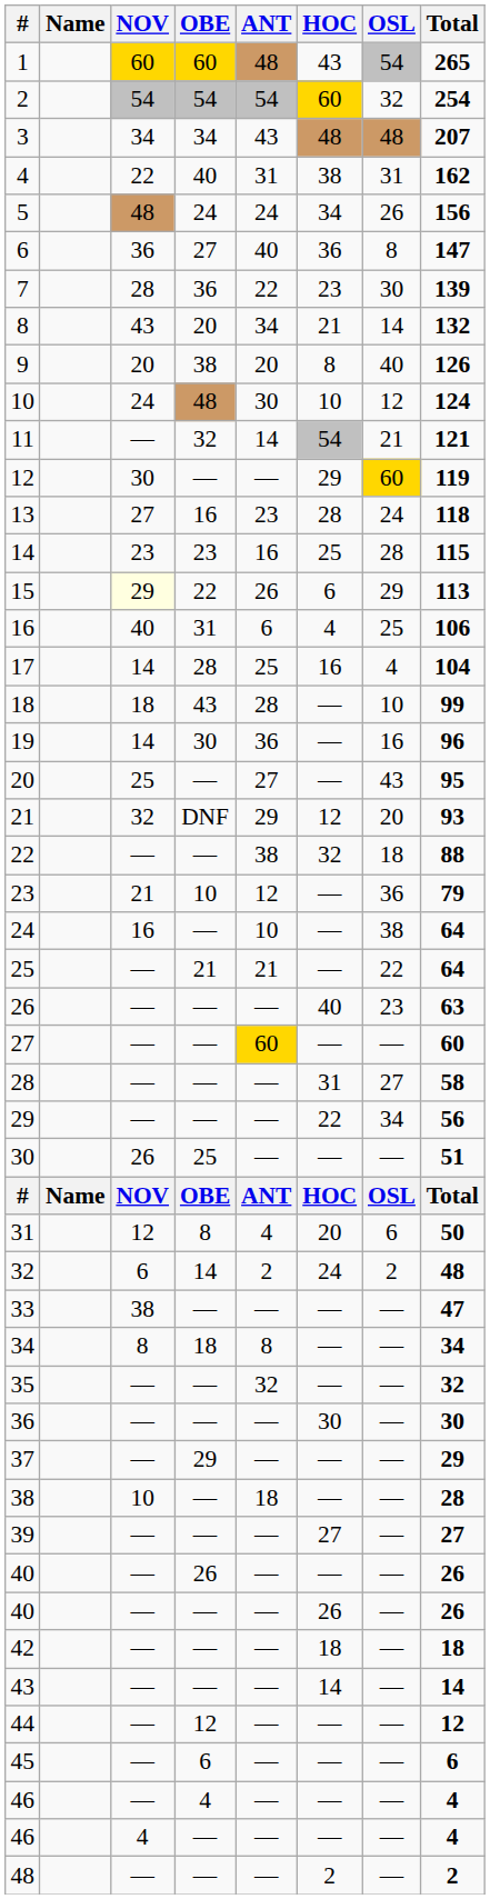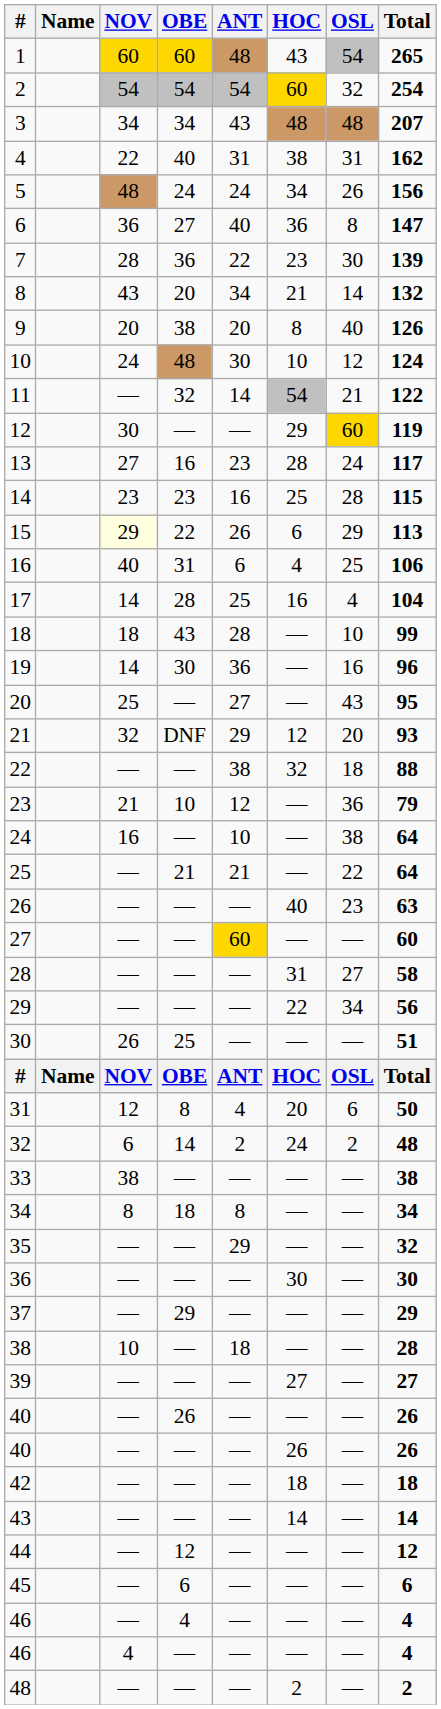 <table class="wikitable sortable" style="text-align:center;">
 <tr>
 <th>#</th>
 <th>Name</th>
 <th><a href='#'>NOV</a></th>
 <th><a href='#'>OBE</a></th>
 <th><a href='#'>ANT</a></th>
 <th><a href='#'>HOC</a></th>
 <th><a href='#'>OSL</a></th>
 <th><strong>Total</strong> </th>
 </tr>
 <tr>
 <td>1</td>
 <td align="left"></td>
 <td bgcolor="gold">60</td>
 <td bgcolor="gold">60</td>
 <td bgcolor="CC9966">48</td>
 <td>43</td>
 <td bgcolor="silver">54</td>
 <td><strong>265</strong></td>
 </tr>
 <tr>
 <td>2</td>
 <td align="left"></td>
 <td bgcolor="silver">54</td>
 <td bgcolor="silver">54</td>
 <td bgcolor="silver">54</td>
 <td bgcolor="gold">60</td>
 <td>32</td>
 <td><strong>254</strong></td>
 </tr>
 <tr>
 <td>3</td>
 <td align="left"></td>
 <td>34</td>
 <td>34</td>
 <td>43</td>
 <td bgcolor="CC9966">48</td>
 <td bgcolor="CC9966">48</td>
 <td><strong>207</strong></td>
 </tr>
 <tr>
 <td>4</td>
 <td align="left"></td>
 <td>22</td>
 <td>40</td>
 <td>31</td>
 <td>38</td>
 <td>31</td>
 <td><strong>162</strong></td>
 </tr>
 <tr>
 <td>5</td>
 <td align="left"></td>
 <td bgcolor="CC9966">48</td>
 <td>24</td>
 <td>24</td>
 <td>34</td>
 <td>26</td>
 <td><strong>156</strong></td>
 </tr>
 <tr>
 <td>6</td>
 <td align="left"></td>
 <td>36</td>
 <td>27</td>
 <td>40</td>
 <td>36</td>
 <td>8</td>
 <td><strong>147</strong></td>
 </tr>
 <tr>
 <td>7</td>
 <td align="left"></td>
 <td>28</td>
 <td>36</td>
 <td>22</td>
 <td>23</td>
 <td>30</td>
 <td><strong>139</strong></td>
 </tr>
 <tr>
 <td>8</td>
 <td align="left"></td>
 <td>43</td>
 <td>20</td>
 <td>34</td>
 <td>21</td>
 <td>14</td>
 <td><strong>132</strong></td>
 </tr>
 <tr>
 <td>9</td>
 <td align="left"></td>
 <td>20</td>
 <td>38</td>
 <td>20</td>
 <td>8</td>
 <td>40</td>
 <td><strong>126</strong></td>
 </tr>
 <tr>
 <td>10</td>
 <td align="left"></td>
 <td>24</td>
 <td bgcolor="CC9966">48</td>
 <td>30</td>
 <td>10</td>
 <td>12</td>
 <td><strong>124</strong></td>
 </tr>
 <tr>
 <td>11</td>
 <td align="left"></td>
 <td>—</td>
 <td>32</td>
 <td>14</td>
 <td bgcolor="silver">54</td>
 <td>21</td>
-<td><strong>121</strong></td>
+<td><strong>122</strong></td>
 </tr>
 <tr>
 <td>12</td>
 <td align="left"></td>
 <td>30</td>
 <td>—</td>
 <td>—</td>
 <td>29</td>
 <td bgcolor="gold">60</td>
 <td><strong>119</strong></td>
 </tr>
 <tr>
 <td>13</td>
 <td align="left"></td>
 <td>27</td>
 <td>16</td>
 <td>23</td>
 <td>28</td>
 <td>24</td>
-<td><strong>118</strong></td>
+<td><strong>117</strong></td>
 </tr>
 <tr>
 <td>14</td>
 <td align="left"></td>
 <td>23</td>
 <td>23</td>
 <td>16</td>
 <td>25</td>
 <td>28</td>
 <td><strong>115</strong></td>
 </tr>
 <tr>
 <td>15</td>
 <td align="left"></td>
 <td style="background: lightyellow;">29</td>
 <td>22</td>
 <td>26</td>
 <td>6</td>
 <td>29</td>
 <td><strong>113</strong></td>
 </tr>
 <tr>
 <td>16</td>
 <td align="left"></td>
 <td>40</td>
 <td>31</td>
 <td>6</td>
 <td>4</td>
 <td>25</td>
 <td><strong>106</strong></td>
 </tr>
 <tr>
 <td>17</td>
 <td align="left"></td>
 <td>14</td>
 <td>28</td>
 <td>25</td>
 <td>16</td>
 <td>4</td>
 <td><strong>104</strong></td>
 </tr>
 <tr>
 <td>18</td>
 <td align="left"></td>
 <td>18</td>
 <td>43</td>
 <td>28</td>
 <td>—</td>
 <td>10</td>
 <td><strong>99</strong></td>
 </tr>
 <tr>
 <td>19</td>
 <td align="left"></td>
 <td>14</td>
 <td>30</td>
 <td>36</td>
 <td>—</td>
 <td>16</td>
 <td><strong>96</strong></td>
 </tr>
 <tr>
 <td>20</td>
 <td align="left"></td>
 <td>25</td>
 <td>—</td>
 <td>27</td>
 <td>—</td>
 <td>43</td>
 <td><strong>95</strong></td>
 </tr>
 <tr>
 <td>21</td>
 <td align="left"></td>
 <td>32</td>
 <td>DNF</td>
 <td>29</td>
 <td>12</td>
 <td>20</td>
 <td><strong>93</strong></td>
 </tr>
 <tr>
 <td>22</td>
 <td align="left"></td>
 <td>—</td>
 <td>—</td>
 <td>38</td>
 <td>32</td>
 <td>18</td>
 <td><strong>88</strong></td>
 </tr>
 <tr>
 <td>23</td>
 <td align="left"></td>
 <td>21</td>
 <td>10</td>
 <td>12</td>
 <td>—</td>
 <td>36</td>
 <td><strong>79</strong></td>
 </tr>
 <tr>
 <td>24</td>
 <td align="left"></td>
 <td>16</td>
 <td>—</td>
 <td>10</td>
 <td>—</td>
 <td>38</td>
 <td><strong>64</strong></td>
 </tr>
 <tr>
 <td>25</td>
 <td align="left"></td>
 <td>—</td>
 <td>21</td>
 <td>21</td>
 <td>—</td>
 <td>22</td>
 <td><strong>64</strong></td>
 </tr>
 <tr>
 <td>26</td>
 <td align="left"></td>
 <td>—</td>
 <td>—</td>
 <td>—</td>
 <td>40</td>
 <td>23</td>
 <td><strong>63</strong></td>
 </tr>
 <tr>
 <td>27</td>
 <td align="left"></td>
 <td>—</td>
 <td>—</td>
 <td bgcolor="gold">60</td>
 <td>—</td>
 <td>—</td>
 <td><strong>60</strong></td>
 </tr>
 <tr>
 <td>28</td>
 <td align="left"></td>
 <td>—</td>
 <td>—</td>
 <td>—</td>
 <td>31</td>
 <td>27</td>
 <td><strong>58</strong></td>
 </tr>
 <tr>
 <td>29</td>
 <td align="left"></td>
 <td>—</td>
 <td>—</td>
 <td>—</td>
 <td>22</td>
 <td>34</td>
 <td><strong>56</strong></td>
 </tr>
 <tr>
 <td>30</td>
 <td align="left"></td>
 <td>26</td>
 <td>25</td>
 <td>—</td>
 <td>—</td>
 <td>—</td>
 <td><strong>51</strong></td>
 </tr>
 <tr>
 <th>#</th>
 <th>Name</th>
 <th><a href='#'>NOV</a></th>
 <th><a href='#'>OBE</a></th>
 <th><a href='#'>ANT</a></th>
 <th><a href='#'>HOC</a></th>
 <th><a href='#'>OSL</a></th>
 <th><strong>Total</strong></th>
 </tr>
 <tr>
 <td>31</td>
 <td align="left"></td>
 <td>12</td>
 <td>8</td>
 <td>4</td>
 <td>20</td>
 <td>6</td>
 <td><strong>50</strong></td>
 </tr>
 <tr>
 <td>32</td>
 <td align="left"></td>
 <td>6</td>
 <td>14</td>
 <td>2</td>
 <td>24</td>
 <td>2</td>
 <td><strong>48</strong></td>
 </tr>
 <tr>
 <td>33</td>
 <td align="left"></td>
 <td>38</td>
 <td>—</td>
 <td>—</td>
 <td>—</td>
 <td>—</td>
-<td><strong>47</strong></td>
+<td><strong>38</strong></td>
 </tr>
 <tr>
 <td>34</td>
 <td align="left"></td>
 <td>8</td>
 <td>18</td>
 <td>8</td>
 <td>—</td>
 <td>—</td>
 <td><strong>34</strong></td>
 </tr>
 <tr>
 <td>35</td>
 <td align="left"></td>
 <td>—</td>
 <td>—</td>
-<td>32</td>
+<td>29</td>
 <td>—</td>
 <td>—</td>
 <td><strong>32</strong></td>
 </tr>
 <tr>
 <td>36</td>
 <td align="left"></td>
 <td>—</td>
 <td>—</td>
 <td>—</td>
 <td>30</td>
 <td>—</td>
 <td><strong>30</strong></td>
 </tr>
 <tr>
 <td>37</td>
 <td align="left"></td>
 <td>—</td>
 <td>29</td>
 <td>—</td>
 <td>—</td>
 <td>—</td>
 <td><strong>29</strong></td>
 </tr>
 <tr>
 <td>38</td>
 <td align="left"></td>
 <td>10</td>
 <td>—</td>
 <td>18</td>
 <td>—</td>
 <td>—</td>
 <td><strong>28</strong></td>
 </tr>
 <tr>
 <td>39</td>
 <td align="left"></td>
 <td>—</td>
 <td>—</td>
 <td>—</td>
 <td>27</td>
 <td>—</td>
 <td><strong>27</strong></td>
 </tr>
 <tr>
 <td>40</td>
 <td align="left"></td>
 <td>—</td>
 <td>26</td>
 <td>—</td>
 <td>—</td>
 <td>—</td>
 <td><strong>26</strong></td>
 </tr>
 <tr>
 <td>40</td>
 <td align="left"></td>
 <td>—</td>
 <td>—</td>
 <td>—</td>
 <td>26</td>
 <td>—</td>
 <td><strong>26</strong></td>
 </tr>
 <tr>
 <td>42</td>
 <td align="left"></td>
 <td>—</td>
 <td>—</td>
 <td>—</td>
 <td>18</td>
 <td>—</td>
 <td><strong>18</strong></td>
 </tr>
 <tr>
 <td>43</td>
 <td align="left"></td>
 <td>—</td>
 <td>—</td>
 <td>—</td>
 <td>14</td>
 <td>—</td>
 <td><strong>14</strong></td>
 </tr>
 <tr>
 <td>44</td>
 <td align="left"></td>
 <td>—</td>
 <td>12</td>
 <td>—</td>
 <td>—</td>
 <td>—</td>
 <td><strong>12</strong></td>
 </tr>
 <tr>
 <td>45</td>
 <td align="left"></td>
 <td>—</td>
 <td>6</td>
 <td>—</td>
 <td>—</td>
 <td>—</td>
 <td><strong>6</strong></td>
 </tr>
 <tr>
 <td>46</td>
 <td align="left"></td>
 <td>—</td>
 <td>4</td>
 <td>—</td>
 <td>—</td>
 <td>—</td>
 <td><strong>4</strong></td>
 </tr>
 <tr>
 <td>46</td>
 <td align="left"></td>
 <td>4</td>
 <td>—</td>
 <td>—</td>
 <td>—</td>
 <td>—</td>
 <td><strong>4</strong></td>
 </tr>
 <tr>
 <td>48</td>
 <td align="left"></td>
 <td>—</td>
 <td>—</td>
 <td>—</td>
 <td>2</td>
 <td>—</td>
 <td><strong>2</strong></td>
 </tr>
 </table>
